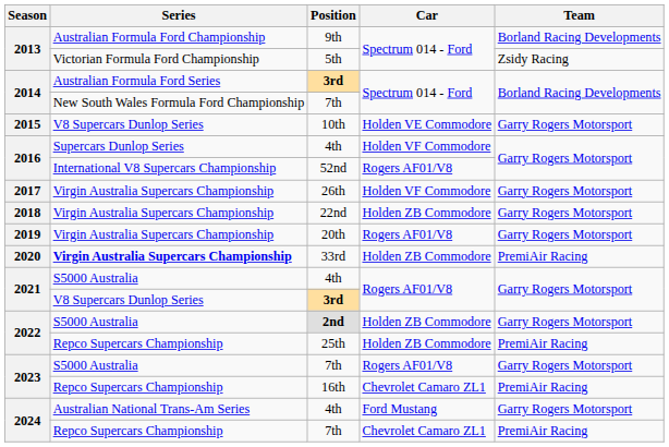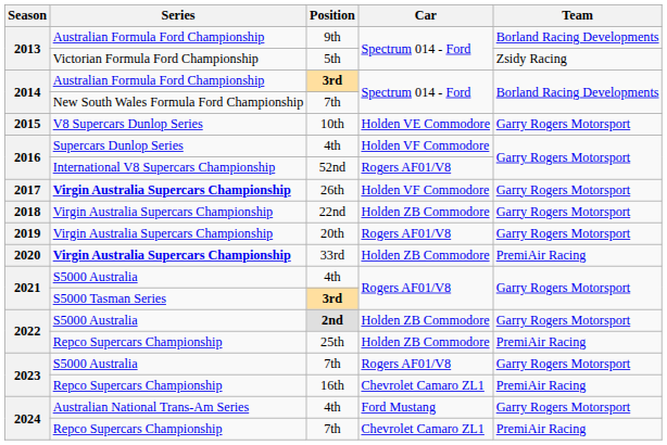 <table class="wikitable" style="font-size: 95%;">
 <tr>
 <th>Season</th>
 <th>Series</th>
 <th>Position</th>
 <th>Car</th>
 <th>Team</th>
 </tr>
 <tr>
 <th rowspan=2>2013</th>
 <td><a href='#'>Australian Formula Ford Championship</a></td>
 <td align="center">9th</td>
 <td rowspan=2><a href='#'>Spectrum</a> 014 - <a href='#'>Ford</a></td>
 <td><a href='#'>Borland Racing Developments</a></td>
 </tr>
 <tr>
 <td>Victorian Formula Ford Championship</td>
 <td align="center">5th</td>
 <td>Zsidy Racing</td>
 </tr>
 <tr>
 <th rowspan=2>2014</th>
-<td><a href='#'>Australian Formula Ford Series</a></td>
+<td><a href='#'>Australian Formula Ford Championship</a></td>
 <td align="center" style="background: #ffdf9f"><strong>3rd</strong></td>
 <td rowspan=2><a href='#'>Spectrum</a> 014 - <a href='#'>Ford</a></td>
 <td rowspan=2><a href='#'>Borland Racing Developments</a></td>
 </tr>
 <tr>
 <td>New South Wales Formula Ford Championship</td>
 <td align="center">7th</td>
 </tr>
 <tr>
 <th>2015</th>
 <td><a href='#'>V8 Supercars Dunlop Series</a></td>
 <td align="center">10th</td>
 <td><a href='#'>Holden VE Commodore</a></td>
 <td><a href='#'>Garry Rogers Motorsport</a></td>
 </tr>
 <tr>
 <th rowspan=2>2016</th>
 <td><a href='#'>Supercars Dunlop Series</a></td>
 <td align="center">4th</td>
 <td><a href='#'>Holden VF Commodore</a></td>
 <td rowspan=2><a href='#'>Garry Rogers Motorsport</a></td>
 </tr>
 <tr>
 <td><a href='#'>International V8 Supercars Championship</a></td>
 <td align="center">52nd</td>
 <td><a href='#'>Rogers AF01/V8</a></td>
 </tr>
 <tr>
 <th>2017</th>
-<td><a href='#'>Virgin Australia Supercars Championship</a></td>
+<td><strong><a href='#'>Virgin Australia Supercars Championship</a></strong></td>
 <td align="center">26th</td>
 <td><a href='#'>Holden VF Commodore</a></td>
 <td><a href='#'>Garry Rogers Motorsport</a></td>
 </tr>
 <tr>
 <th>2018</th>
 <td><a href='#'>Virgin Australia Supercars Championship</a></td>
 <td align="center">22nd</td>
 <td><a href='#'>Holden ZB Commodore</a></td>
 <td><a href='#'>Garry Rogers Motorsport</a></td>
 </tr>
 <tr>
 <th>2019</th>
 <td><a href='#'>Virgin Australia Supercars Championship</a></td>
 <td align="center">20th</td>
 <td><a href='#'>Rogers AF01/V8</a></td>
 <td><a href='#'>Garry Rogers Motorsport</a></td>
 </tr>
 <tr>
 <th>2020</th>
 <td><strong><a href='#'>Virgin Australia Supercars Championship</a></strong></td>
 <td align="center">33rd</td>
 <td><a href='#'>Holden ZB Commodore</a></td>
 <td><a href='#'>PremiAir Racing</a></td>
 </tr>
 <tr>
 <th rowspan=2>2021</th>
 <td><a href='#'>S5000 Australia</a></td>
 <td align="center">4th</td>
 <td rowspan=2><a href='#'>Rogers AF01/V8</a></td>
 <td rowspan=2><a href='#'>Garry Rogers Motorsport</a></td>
 </tr>
 <tr>
-<td><a href='#'>V8 Supercars Dunlop Series</a></td>
+<td><a href='#'>S5000 Tasman Series</a></td>
 <td align="center" style="background:#ffdf9f;"><strong>3rd</strong></td>
 </tr>
 <tr>
 <th rowspan=2>2022</th>
 <td><a href='#'>S5000 Australia</a></td>
 <td align="center" style="background:#dfdfdf;"><strong>2nd</strong></td>
 <td><a href='#'>Holden ZB Commodore</a></td>
 <td><a href='#'>Garry Rogers Motorsport</a></td>
 </tr>
 <tr>
 <td><a href='#'>Repco Supercars Championship</a></td>
 <td align="center">25th</td>
 <td><a href='#'>Holden ZB Commodore</a></td>
 <td><a href='#'>PremiAir Racing</a></td>
 </tr>
 <tr>
 <th rowspan=2>2023</th>
 <td><a href='#'>S5000 Australia</a></td>
 <td align="center">7th</td>
 <td><a href='#'>Rogers AF01/V8</a></td>
 <td><a href='#'>Garry Rogers Motorsport</a></td>
 </tr>
 <tr>
 <td><a href='#'>Repco Supercars Championship</a></td>
 <td align="center">16th</td>
 <td><a href='#'>Chevrolet Camaro ZL1</a></td>
 <td><a href='#'>PremiAir Racing</a></td>
 </tr>
 <tr>
 <th rowspan=2>2024</th>
 <td><a href='#'>Australian National Trans-Am Series</a></td>
 <td align="center">4th</td>
 <td><a href='#'>Ford Mustang</a></td>
 <td><a href='#'>Garry Rogers Motorsport</a></td>
 </tr>
 <tr>
 <td><a href='#'>Repco Supercars Championship</a></td>
 <td align="center">7th</td>
 <td><a href='#'>Chevrolet Camaro ZL1</a></td>
 <td><a href='#'>PremiAir Racing</a></td>
 </tr>
 </table>
